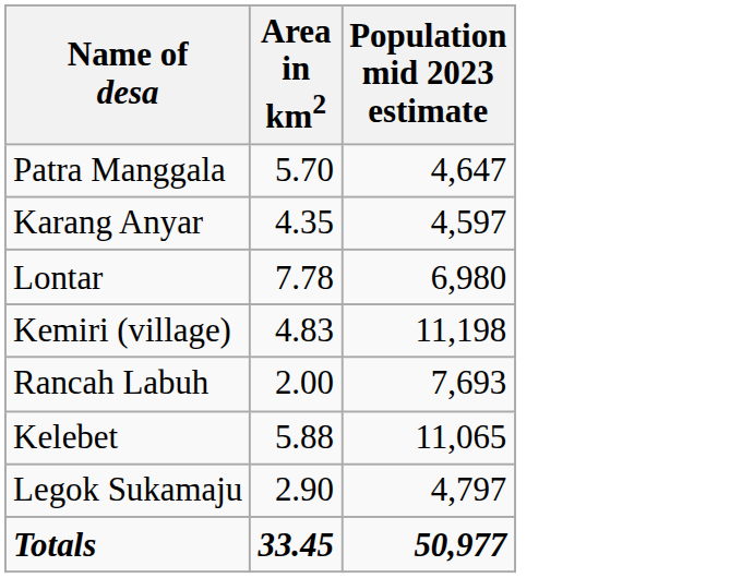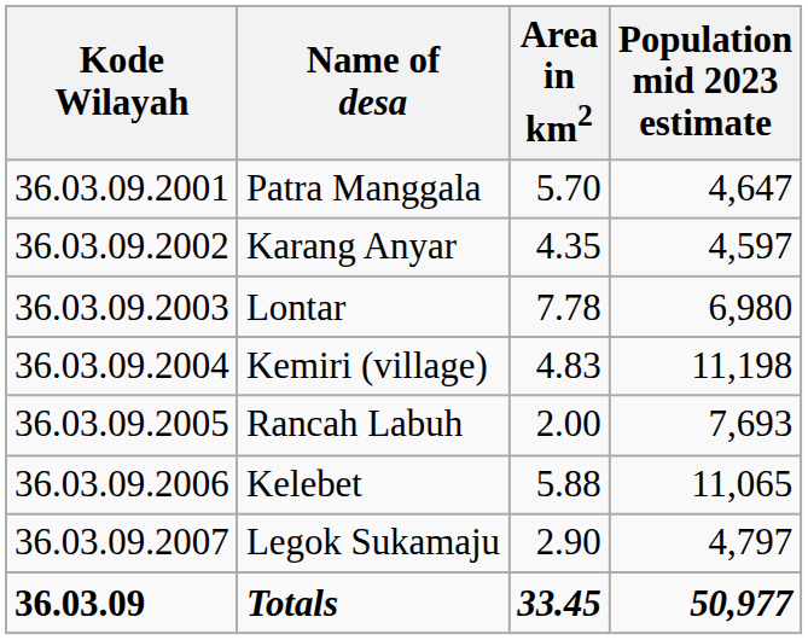 <table class="wikitable">
 <tr>
+<th>Kode <br>Wilayah</th>
 <th>Name of <br> <em>desa</em></th>
 <th>Area <br>in <br>km<sup>2</sup></th>
 <th>Population<br>mid 2023<br>estimate</th>
 </tr>
 <tr>
+<td>36.03.09.2001</td>
 <td>Patra Manggala</td>
 <td align="right">5.70</td>
 <td align="right">4,647</td>
 </tr>
 <tr>
+<td>36.03.09.2002</td>
 <td>Karang Anyar</td>
 <td align="right">4.35</td>
 <td align="right">4,597</td>
 </tr>
 <tr>
+<td>36.03.09.2003</td>
 <td>Lontar</td>
 <td align="right">7.78</td>
 <td align="right">6,980</td>
 </tr>
 <tr>
+<td>36.03.09.2004</td>
 <td>Kemiri (village)</td>
 <td align="right">4.83</td>
 <td align="right">11,198</td>
 </tr>
 <tr>
+<td>36.03.09.2005</td>
 <td>Rancah Labuh</td>
 <td align="right">2.00</td>
 <td align="right">7,693</td>
 </tr>
 <tr>
+<td>36.03.09.2006</td>
 <td>Kelebet</td>
 <td align="right">5.88</td>
 <td align="right">11,065</td>
 </tr>
 <tr>
+<td>36.03.09.2007</td>
 <td>Legok Sukamaju</td>
 <td align="right">2.90</td>
 <td align="right">4,797</td>
 </tr>
 <tr>
+<td><strong>36.03.09</strong></td>
 <td><strong><em>Totals</em></strong></td>
 <td align="right"><strong><em>33.45</em></strong></td>
 <td align="right"><strong><em>50,977</em></strong></td>
 </tr>
 </table>
